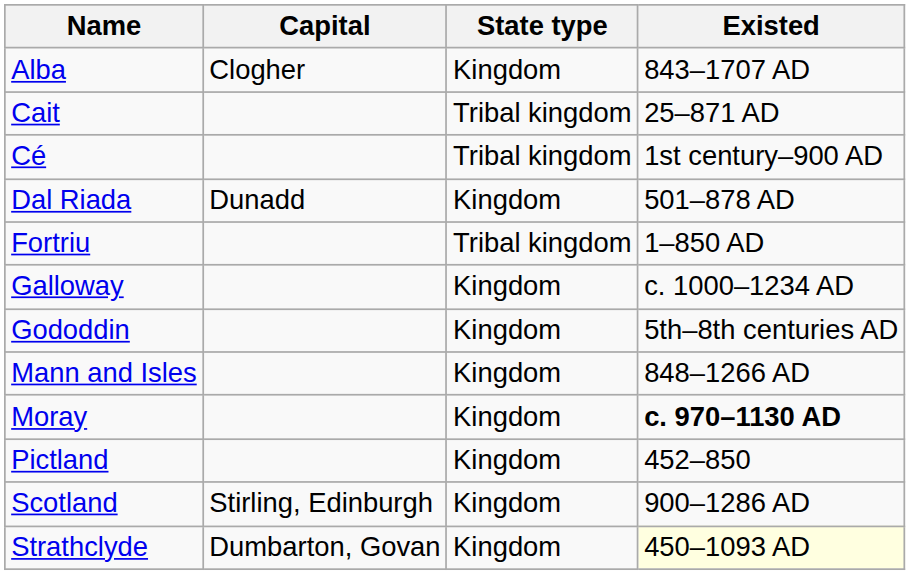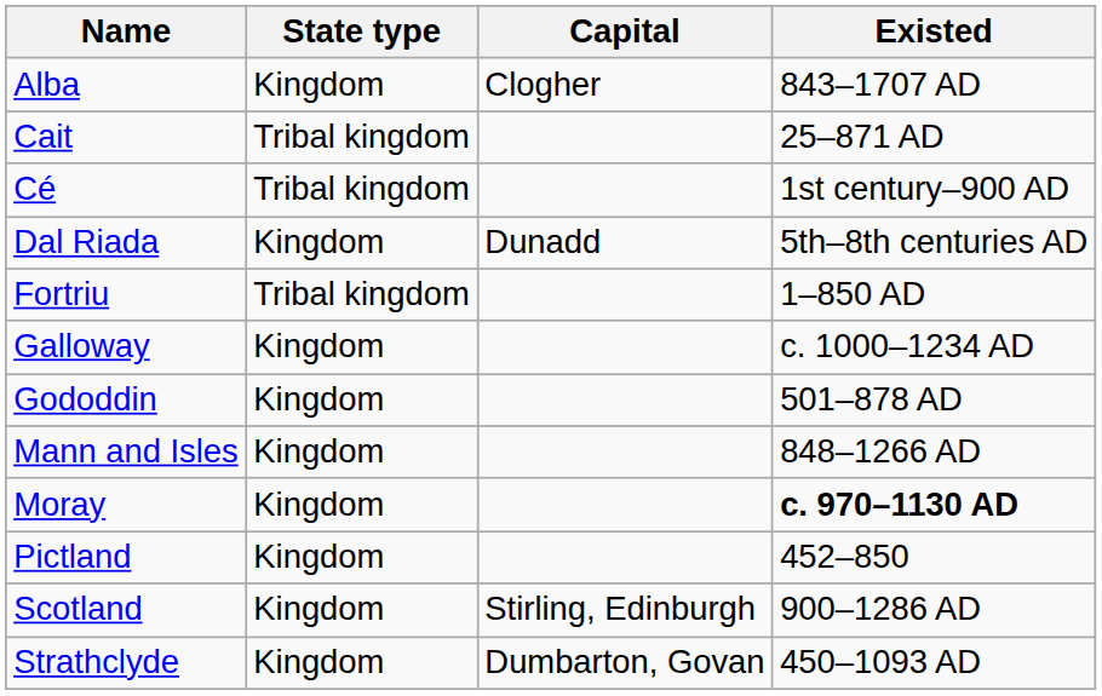 <table class="wikitable sortable" border="1">
 <tr>
 <th>Name</th>
+<th>State type</th>
 <th>Capital</th>
-<th>State type</th>
 <th>Existed</th>
 </tr>
 <tr>
 <td><a href='#'>Alba</a></td>
+<td>Kingdom</td>
 <td>Clogher</td>
-<td>Kingdom</td>
 <td>843–1707 AD</td>
 </tr>
 <tr>
 <td><a href='#'>Cait</a></td>
+<td>Tribal kingdom</td>
 <td></td>
-<td>Tribal kingdom</td>
 <td>25–871 AD</td>
 </tr>
 <tr>
 <td><a href='#'>Cé</a></td>
+<td>Tribal kingdom</td>
 <td></td>
-<td>Tribal kingdom</td>
 <td>1st century–900 AD</td>
 </tr>
 <tr>
 <td><a href='#'>Dal Riada</a></td>
+<td>Kingdom</td>
 <td>Dunadd</td>
-<td>Kingdom</td>
-<td>501–878 AD</td>
+<td>5th–8th centuries AD</td>
 </tr>
 <tr>
 <td><a href='#'>Fortriu</a></td>
+<td>Tribal kingdom</td>
 <td></td>
-<td>Tribal kingdom</td>
 <td>1–850 AD</td>
 </tr>
 <tr>
 <td><a href='#'>Galloway</a></td>
+<td>Kingdom</td>
 <td></td>
-<td>Kingdom</td>
 <td>c. 1000–1234 AD</td>
 </tr>
 <tr>
 <td><a href='#'>Gododdin</a></td>
+<td>Kingdom</td>
 <td></td>
-<td>Kingdom</td>
-<td>5th–8th centuries AD</td>
+<td>501–878 AD</td>
 </tr>
 <tr>
 <td><a href='#'>Mann and Isles</a></td>
+<td>Kingdom</td>
 <td></td>
-<td>Kingdom</td>
 <td>848–1266 AD</td>
 </tr>
 <tr>
 <td><a href='#'>Moray</a></td>
+<td>Kingdom</td>
 <td></td>
-<td>Kingdom</td>
 <td><strong>c. 970–1130 AD</strong></td>
 </tr>
 <tr>
 <td><a href='#'>Pictland</a></td>
+<td>Kingdom</td>
 <td></td>
-<td>Kingdom</td>
 <td>452–850</td>
 </tr>
 <tr>
 <td><a href='#'>Scotland</a></td>
+<td>Kingdom</td>
 <td>Stirling, Edinburgh</td>
-<td>Kingdom</td>
 <td>900–1286 AD</td>
 </tr>
 <tr>
 <td><a href='#'>Strathclyde</a></td>
+<td>Kingdom</td>
 <td>Dumbarton, Govan</td>
-<td>Kingdom</td>
-<td style="background: lightyellow;">450–1093 AD</td>
+<td>450–1093 AD</td>
 </tr>
 </table>
